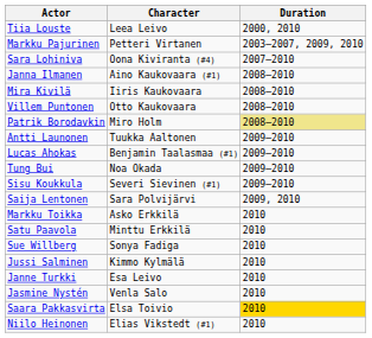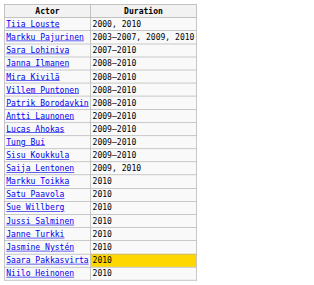 <table class="wikitable" sortable>
 <tr bgcolor="#CCCCCC">
 <th>Actor</th>
-<th>Character</th>
 <th>Duration</th>
 </tr>
 <tr>
 <td><a href='#'>Tiia Louste</a></td>
-<td>Leea Leivo</td>
 <td>2000, 2010</td>
 </tr>
 <tr>
 <td><a href='#'>Markku Pajurinen</a></td>
-<td>Petteri Virtanen</td>
 <td>2003–2007, 2009, 2010</td>
 </tr>
 <tr>
 <td><a href='#'>Sara Lohiniva</a></td>
-<td>Oona Kiviranta <small>(#4)</small></td>
 <td>2007–2010</td>
 </tr>
 <tr>
 <td><a href='#'>Janna Ilmanen</a></td>
-<td>Aino Kaukovaara <small>(#1)</small></td>
 <td>2008–2010</td>
 </tr>
 <tr>
 <td><a href='#'>Mira Kivilä</a></td>
-<td>Iiris Kaukovaara</td>
 <td>2008–2010</td>
 </tr>
 <tr>
 <td><a href='#'>Villem Puntonen</a></td>
-<td>Otto Kaukovaara</td>
 <td>2008–2010</td>
 </tr>
 <tr>
 <td><a href='#'>Patrik Borodavkin</a></td>
-<td>Miro Holm</td>
-<td style="background: khaki;">2008–2010</td>
+<td>2008–2010</td>
 </tr>
 <tr>
 <td><a href='#'>Antti Launonen</a></td>
-<td>Tuukka Aaltonen</td>
 <td>2009–2010</td>
 </tr>
 <tr>
 <td><a href='#'>Lucas Ahokas</a></td>
-<td>Benjamin Taalasmaa <small>(#1)</small></td>
 <td>2009–2010</td>
 </tr>
 <tr>
 <td><a href='#'>Tung Bui</a></td>
-<td>Noa Okada</td>
 <td>2009–2010</td>
 </tr>
 <tr>
 <td><a href='#'>Sisu Koukkula</a></td>
-<td>Severi Sievinen <small>(#1)</small></td>
 <td>2009–2010</td>
 </tr>
 <tr>
 <td><a href='#'>Saija Lentonen</a></td>
-<td>Sara Polvijärvi</td>
 <td>2009, 2010</td>
 </tr>
 <tr>
 <td><a href='#'>Markku Toikka</a></td>
-<td>Asko Erkkilä</td>
 <td>2010</td>
 </tr>
 <tr>
 <td><a href='#'>Satu Paavola</a></td>
-<td>Minttu Erkkilä</td>
 <td>2010</td>
 </tr>
 <tr>
 <td><a href='#'>Sue Willberg</a></td>
-<td>Sonya Fadiga</td>
 <td>2010</td>
 </tr>
 <tr>
 <td><a href='#'>Jussi Salminen</a></td>
-<td>Kimmo Kylmälä</td>
 <td>2010</td>
 </tr>
 <tr>
 <td><a href='#'>Janne Turkki</a></td>
-<td>Esa Leivo</td>
 <td>2010</td>
 </tr>
 <tr>
 <td><a href='#'>Jasmine Nystén</a></td>
-<td>Venla Salo</td>
 <td>2010</td>
 </tr>
 <tr>
 <td><a href='#'>Saara Pakkasvirta</a></td>
-<td>Elsa Toivio</td>
 <td style="background: gold;">2010</td>
 </tr>
 <tr>
 <td><a href='#'>Niilo Heinonen</a></td>
-<td>Elias Vikstedt <small>(#1)</small></td>
 <td>2010</td>
 </tr>
 </table>
